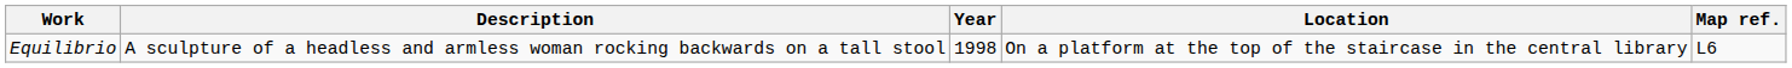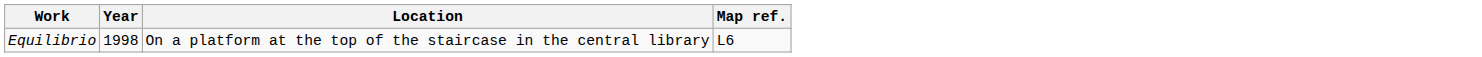 <table class="wikitable">
 <tr>
 <th>Work</th>
-<th>Description</th>
 <th>Year</th>
 <th>Location</th>
 <th>Map ref.</th>
 </tr>
 <tr>
 <td><em>Equilibrio</em></td>
-<td>A sculpture of a headless and armless woman rocking backwards on a tall stool</td>
 <td>1998</td>
 <td>On a platform at the top of the staircase in the central library</td>
 <td>L6</td>
 </tr>
 </table>
